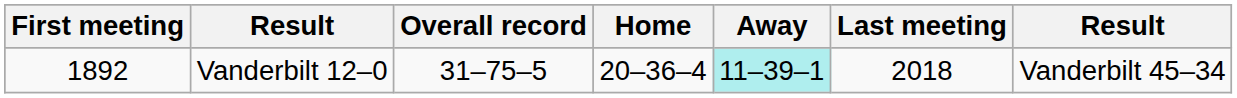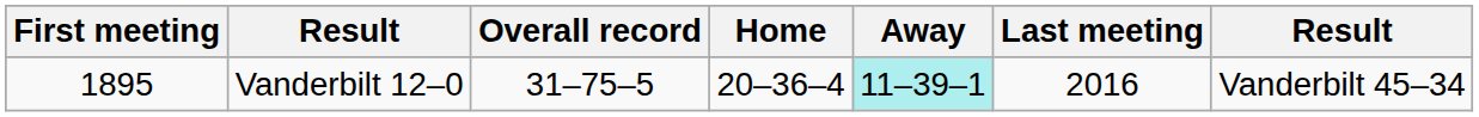 <table class="wikitable">
 <tr align="center">
 <th>First meeting</th>
 <th>Result</th>
 <th>Overall record</th>
 <th>Home</th>
 <th>Away</th>
 <th>Last meeting</th>
 <th>Result</th>
 </tr>
 <tr align="center">
-<td>1892</td>
+<td>1895</td>
 <td>Vanderbilt 12–0</td>
 <td>31–75–5</td>
 <td>20–36–4</td>
 <td style="background: paleturquoise;">11–39–1</td>
-<td>2018</td>
+<td>2016</td>
 <td>Vanderbilt 45–34</td>
 </tr>
 </table>
